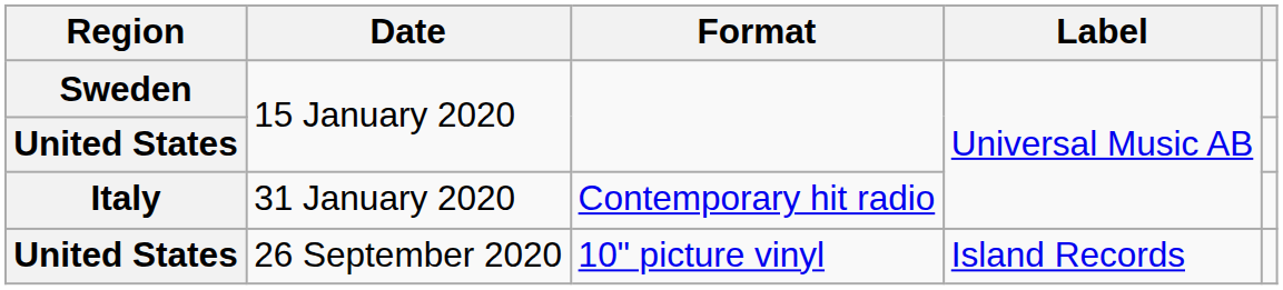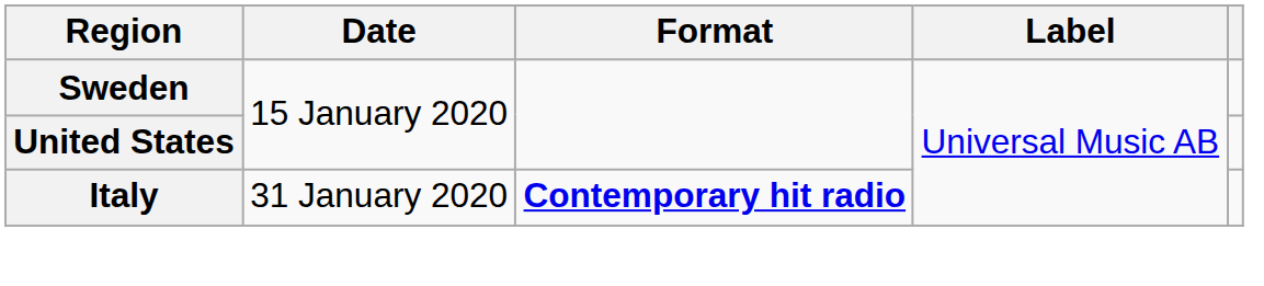 <table class="wikitable plainrowheaders">
 <tr>
 <th scope="col">Region</th>
 <th scope="col">Date</th>
 <th scope="col">Format</th>
 <th scope="col">Label</th>
 <th scope="col"></th>
 </tr>
 <tr>
 <th scope="row">Sweden</th>
 <td rowspan="2">15 January 2020</td>
 <td rowspan="2"></td>
 <td rowspan="3"><a href='#'>Universal Music AB</a></td>
 <td align="center"></td>
 </tr>
 <tr>
 <th scope="row">United States</th>
 <td align="center"></td>
 </tr>
 <tr>
 <th scope="row">Italy</th>
 <td>31 January 2020</td>
-<td><a href='#'>Contemporary hit radio</a></td>
-<td align="center"></td>
-</tr>
-<tr>
-<th scope="row">United States</th>
-<td>26 September 2020</td>
-<td><a href='#'>10" picture vinyl</a></td>
-<td><a href='#'>Island Records</a></td>
+<td><strong><a href='#'>Contemporary hit radio</a></strong></td>
 <td align="center"></td>
 </tr>
 </table>
